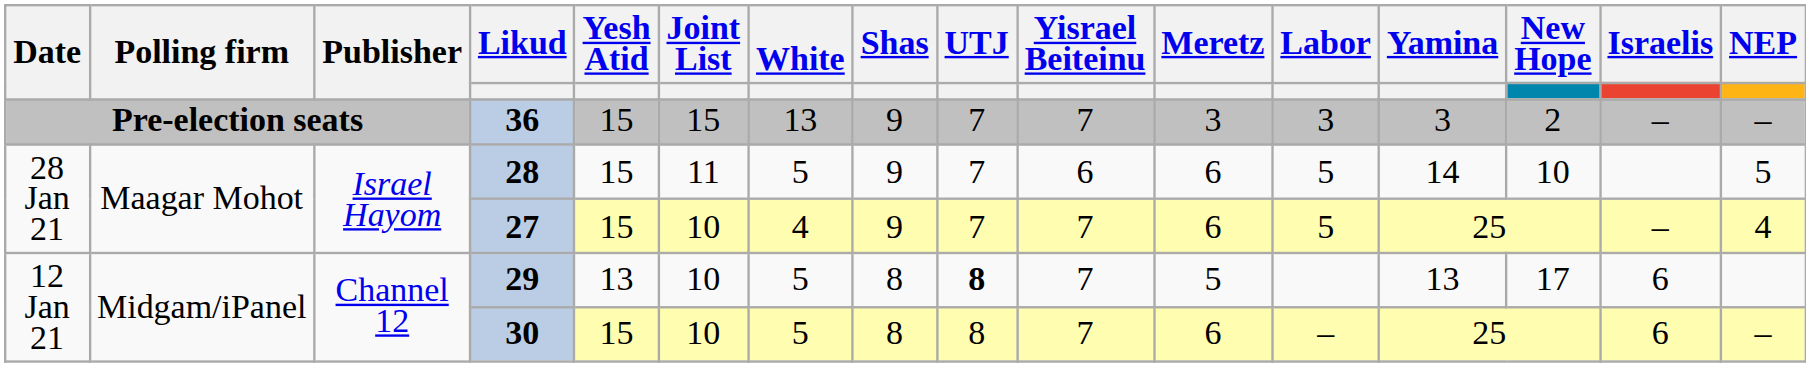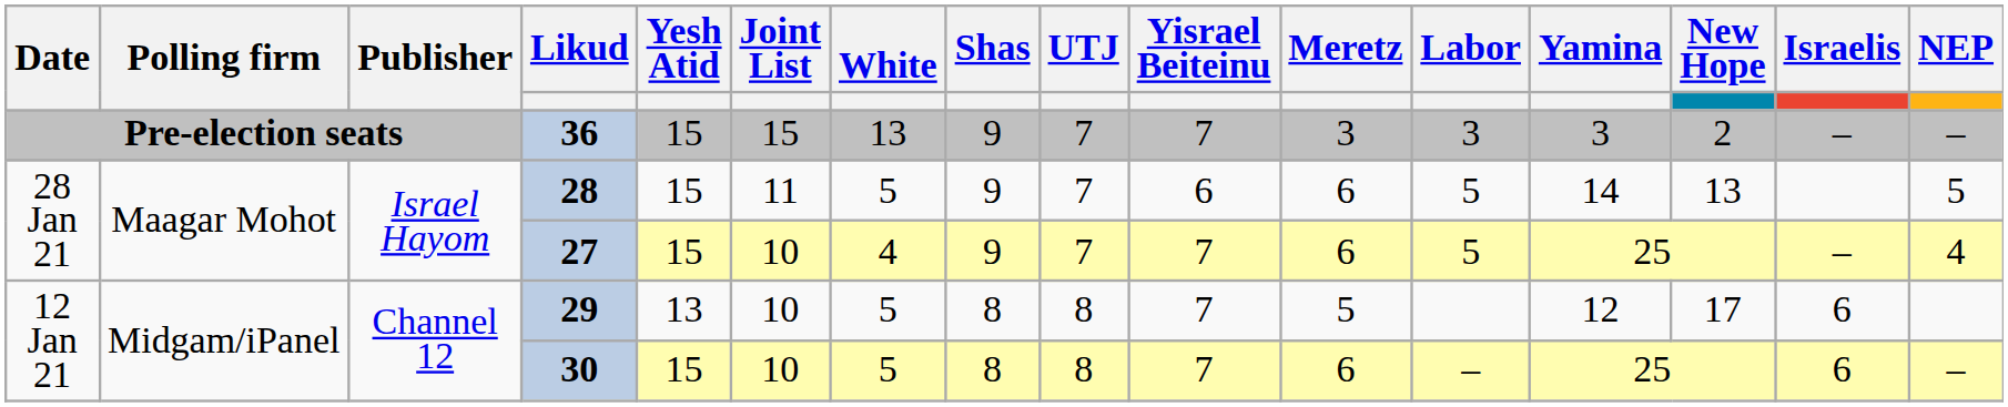 <table class="wikitable sortable" style=text-align:center;font-size:90%;line-height:13px>
 <tr>
 <th rowspan=2>Date</th>
 <th rowspan=2>Polling firm</th>
 <th rowspan=2>Publisher</th>
 <th><a href='#'>Likud</a></th>
 <th><a href='#'>Yesh<br>Atid</a></th>
 <th><a href='#'>Joint<br>List</a></th>
 <th><a href='#'><br>White</a></th>
 <th><a href='#'>Shas</a></th>
 <th><a href='#'>UTJ</a></th>
 <th><a href='#'>Yisrael<br>Beiteinu</a></th>
 <th><a href='#'>Meretz</a></th>
 <th><a href='#'>Labor</a></th>
 <th><a href='#'>Yamina</a></th>
 <th><a href='#'>New<br>Hope</a></th>
 <th><a href='#'>Israelis</a></th>
 <th><a href='#'>NEP</a></th>
 </tr>
 <tr>
 <th style=background:></th>
 <th style=background:></th>
 <th style=background:></th>
 <th style=background:></th>
 <th style=background:></th>
 <th style=background:></th>
 <th style=background:></th>
 <th style=background:></th>
 <th style=background:></th>
 <th style=background:></th>
 <th style=background:#0086AC></th>
 <th style=background:#EB4331></th>
 <th style=background:#FEB414></th>
 </tr>
 <tr style=background:silver>
 <td colspan=3><strong>Pre-election seats</strong></td>
 <td style=background:#BBCDE4><strong>36</strong>	</td>
 <td>15					</td>
 <td>15					</td>
 <td>13					</td>
 <td>9					</td>
 <td>7					</td>
 <td>7					</td>
 <td>3					</td>
 <td>3					</td>
 <td>3					</td>
 <td>2					</td>
 <td>–					</td>
 <td>–					</td>
 </tr>
 <tr>
 <td rowspan=2 data-sort-value=2021-01-28>28 Jan 21</td>
 <td rowspan=2>Maagar Mohot</td>
 <td rowspan=2><em><a href='#'>Israel Hayom</a></em></td>
 <td style=background:#BBCDE4><strong>28</strong>	</td>
 <td>15					</td>
 <td>11					</td>
 <td>5					</td>
 <td>9					</td>
 <td>7					</td>
 <td>6					</td>
 <td>6					</td>
 <td>5					</td>
 <td>14					</td>
-<td>10					</td>
+<td>13					</td>
 <td>			</td>
 <td>5					</td>
 </tr>
 <tr style=background:#fffdb0>
 <td style=background:#BBCDE4><strong>27</strong>	</td>
 <td>15					</td>
 <td>10					</td>
 <td>4					</td>
 <td>9					</td>
 <td>7					</td>
 <td>7					</td>
 <td>6					</td>
 <td>5					</td>
 <td colspan=2>25				</td>
 <td>–					</td>
 <td>4					</td>
 </tr>
 <tr>
 <td rowspan=2 data-sort-value=2021-01-12>12 Jan 21</td>
 <td rowspan=2>Midgam/iPanel</td>
 <td rowspan=2><a href='#'>Channel 12</a></td>
 <td style=background:#BBCDE4><strong>29</strong>	</td>
 <td>13					</td>
 <td>10					</td>
 <td>5					</td>
 <td>8					</td>
-<td><strong>8					</strong></td>
+<td>8					</td>
 <td>7					</td>
 <td>5					</td>
 <td>			</td>
-<td>13					</td>
+<td>12					</td>
 <td>17					</td>
 <td>6					</td>
 <td>			</td>
 </tr>
 <tr style=background:#fffdb0>
 <td style=background:#BBCDE4><strong>30</strong>	</td>
 <td>15					</td>
 <td>10					</td>
 <td>5					</td>
 <td>8					</td>
 <td>8					</td>
 <td>7					</td>
 <td>6					</td>
 <td>–					</td>
 <td colspan=2>25				</td>
 <td>6					</td>
 <td>–					</td>
 </tr>
 </table>
